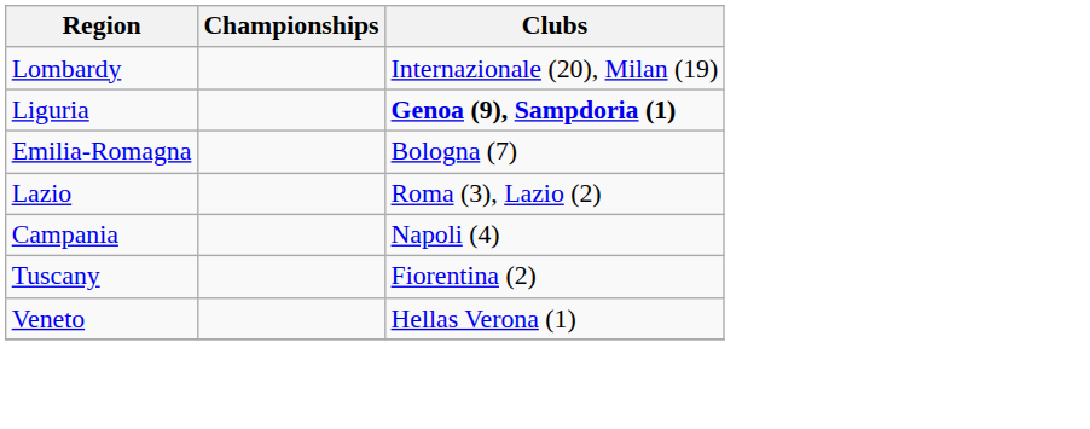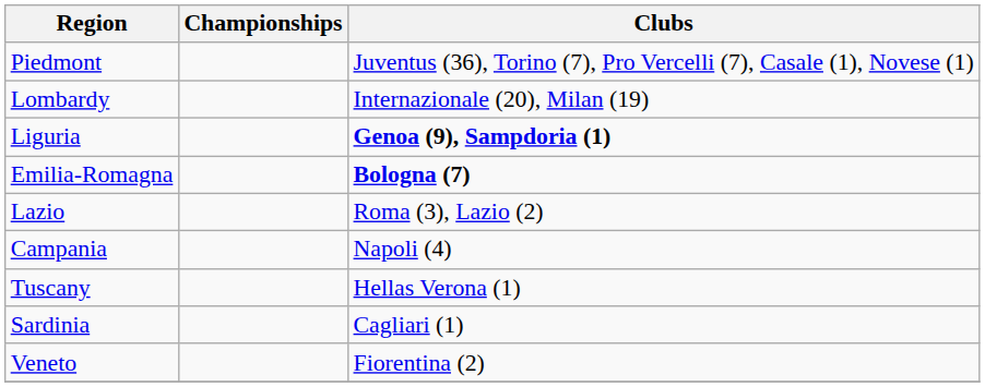 <table class="wikitable">
 <tr>
 <th>Region</th>
 <th>Championships</th>
 <th>Clubs</th>
+</tr>
+<tr>
+<td><a href='#'>Piedmont</a></td>
+<td></td>
+<td><a href='#'>Juventus</a> (36), <a href='#'>Torino</a> (7), <a href='#'>Pro Vercelli</a> (7), <a href='#'>Casale</a> (1), <a href='#'>Novese</a> (1)</td>
 </tr>
 <tr>
 <td><a href='#'>Lombardy</a></td>
 <td></td>
 <td><a href='#'>Internazionale</a> (20), <a href='#'>Milan</a> (19)</td>
 </tr>
 <tr>
 <td><a href='#'>Liguria</a></td>
 <td></td>
 <td><strong><a href='#'>Genoa</a> (9), <a href='#'>Sampdoria</a> (1)</strong></td>
 </tr>
 <tr>
 <td><a href='#'>Emilia-Romagna</a></td>
 <td></td>
-<td><a href='#'>Bologna</a> (7)</td>
+<td><strong><a href='#'>Bologna</a> (7)</strong></td>
 </tr>
 <tr>
 <td><a href='#'>Lazio</a></td>
 <td></td>
 <td><a href='#'>Roma</a> (3), <a href='#'>Lazio</a> (2)</td>
 </tr>
 <tr>
 <td><a href='#'>Campania</a></td>
 <td></td>
 <td><a href='#'>Napoli</a> (4)</td>
 </tr>
 <tr>
 <td><a href='#'>Tuscany</a></td>
 <td></td>
-<td><a href='#'>Fiorentina</a> (2)</td>
+<td><a href='#'>Hellas Verona</a> (1)</td>
+</tr>
+<tr>
+<td><a href='#'>Sardinia</a></td>
+<td></td>
+<td><a href='#'>Cagliari</a> (1)</td>
 </tr>
 <tr>
 <td><a href='#'>Veneto</a></td>
 <td></td>
-<td><a href='#'>Hellas Verona</a> (1)</td>
+<td><a href='#'>Fiorentina</a> (2)</td>
 </tr>
 <tr>
 </tr>
 </table>
